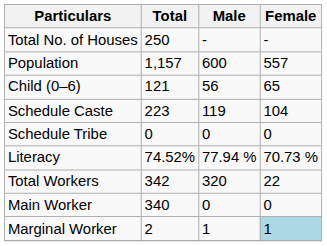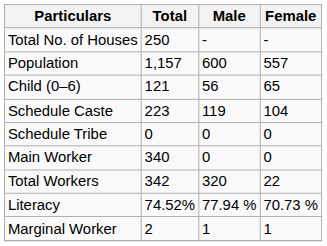 <table class="wikitable sortable">
 <tr>
 <th>Particulars</th>
 <th>Total</th>
 <th>Male</th>
 <th>Female</th>
 </tr>
 <tr>
 <td>Total No. of Houses</td>
 <td>250</td>
 <td>-</td>
 <td>-</td>
 </tr>
 <tr>
 <td>Population</td>
 <td>1,157</td>
 <td>600</td>
 <td>557</td>
 </tr>
 <tr>
 <td>Child (0–6)</td>
 <td>121</td>
 <td>56</td>
 <td>65</td>
 </tr>
 <tr>
 <td>Schedule Caste</td>
 <td>223</td>
 <td>119</td>
 <td>104</td>
 </tr>
 <tr>
 <td>Schedule Tribe</td>
 <td>0</td>
 <td>0</td>
 <td>0</td>
 </tr>
 <tr>
-<td>Literacy</td>
-<td>74.52%</td>
-<td>77.94 %</td>
-<td>70.73 %</td>
+<td>Main Worker</td>
+<td>340</td>
+<td>0</td>
+<td>0</td>
 </tr>
 <tr>
 <td>Total Workers</td>
 <td>342</td>
 <td>320</td>
 <td>22</td>
 </tr>
 <tr>
-<td>Main Worker</td>
-<td>340</td>
-<td>0</td>
-<td>0</td>
+<td>Literacy</td>
+<td>74.52%</td>
+<td>77.94 %</td>
+<td>70.73 %</td>
 </tr>
 <tr>
 <td>Marginal Worker</td>
 <td>2</td>
 <td>1</td>
-<td style="background: lightblue;">1</td>
+<td>1</td>
 </tr>
 <tr>
 </tr>
 </table>
